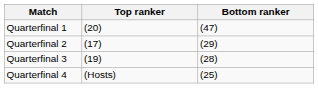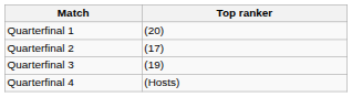 <table class="wikitable" width=500>
 <tr>
 <th width=25%>Match</th>
 <th width=37.5%>Top ranker</th>
-<th width=37.5%>Bottom ranker</th>
 </tr>
 <tr>
 <td>Quarterfinal 1</td>
 <td> (20)</td>
-<td> (47)</td>
 </tr>
 <tr>
 <td>Quarterfinal 2</td>
 <td> (17)</td>
-<td> (29)</td>
 </tr>
 <tr>
 <td>Quarterfinal 3</td>
 <td> (19)</td>
-<td> (28)</td>
 </tr>
 <tr>
 <td>Quarterfinal 4</td>
 <td> (Hosts)</td>
-<td> (25)</td>
 </tr>
 </table>
